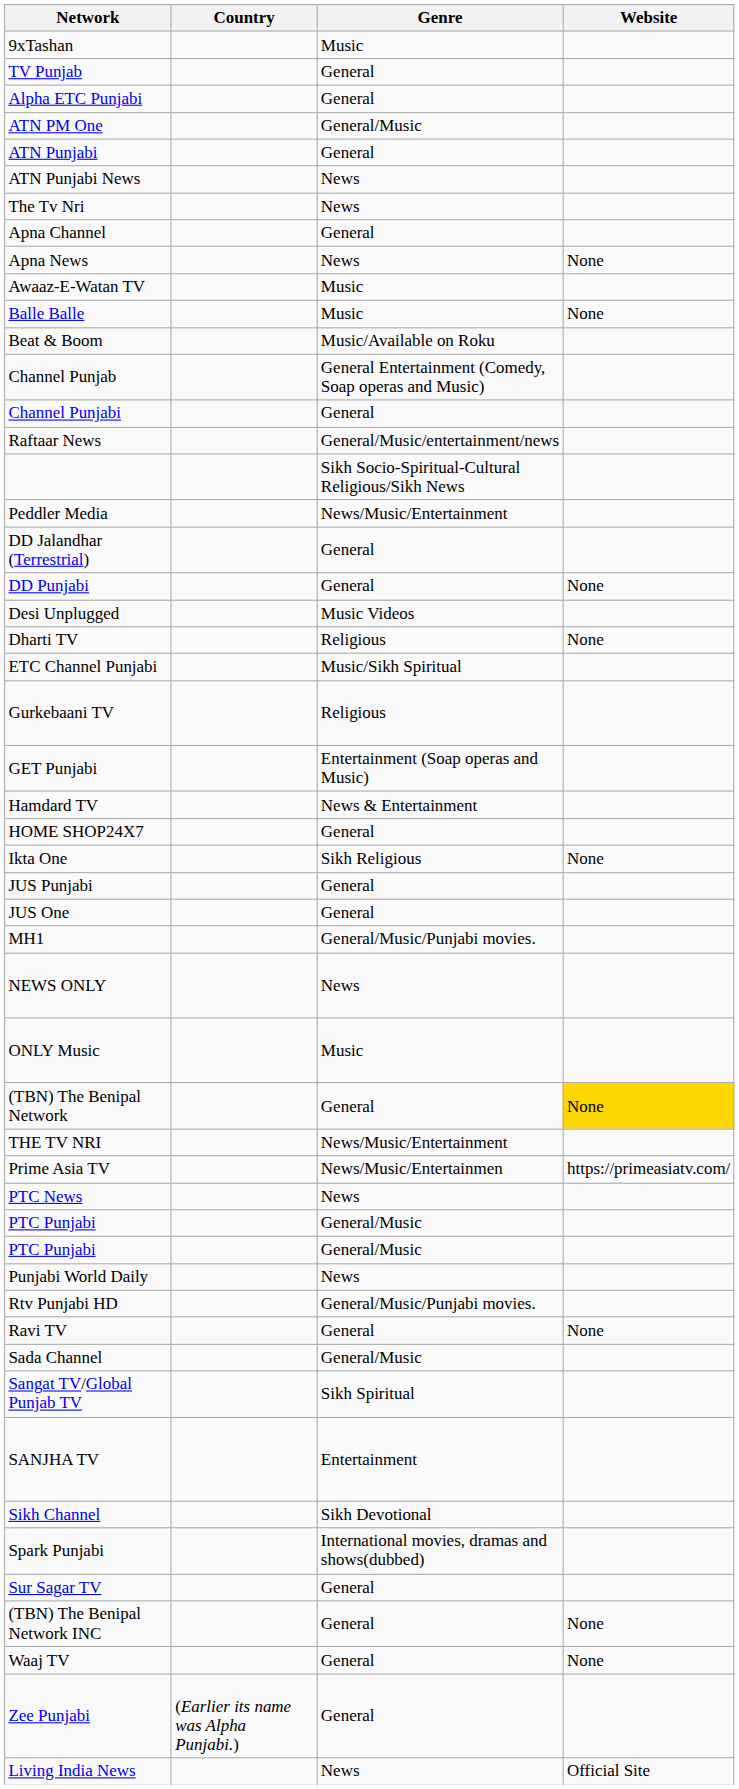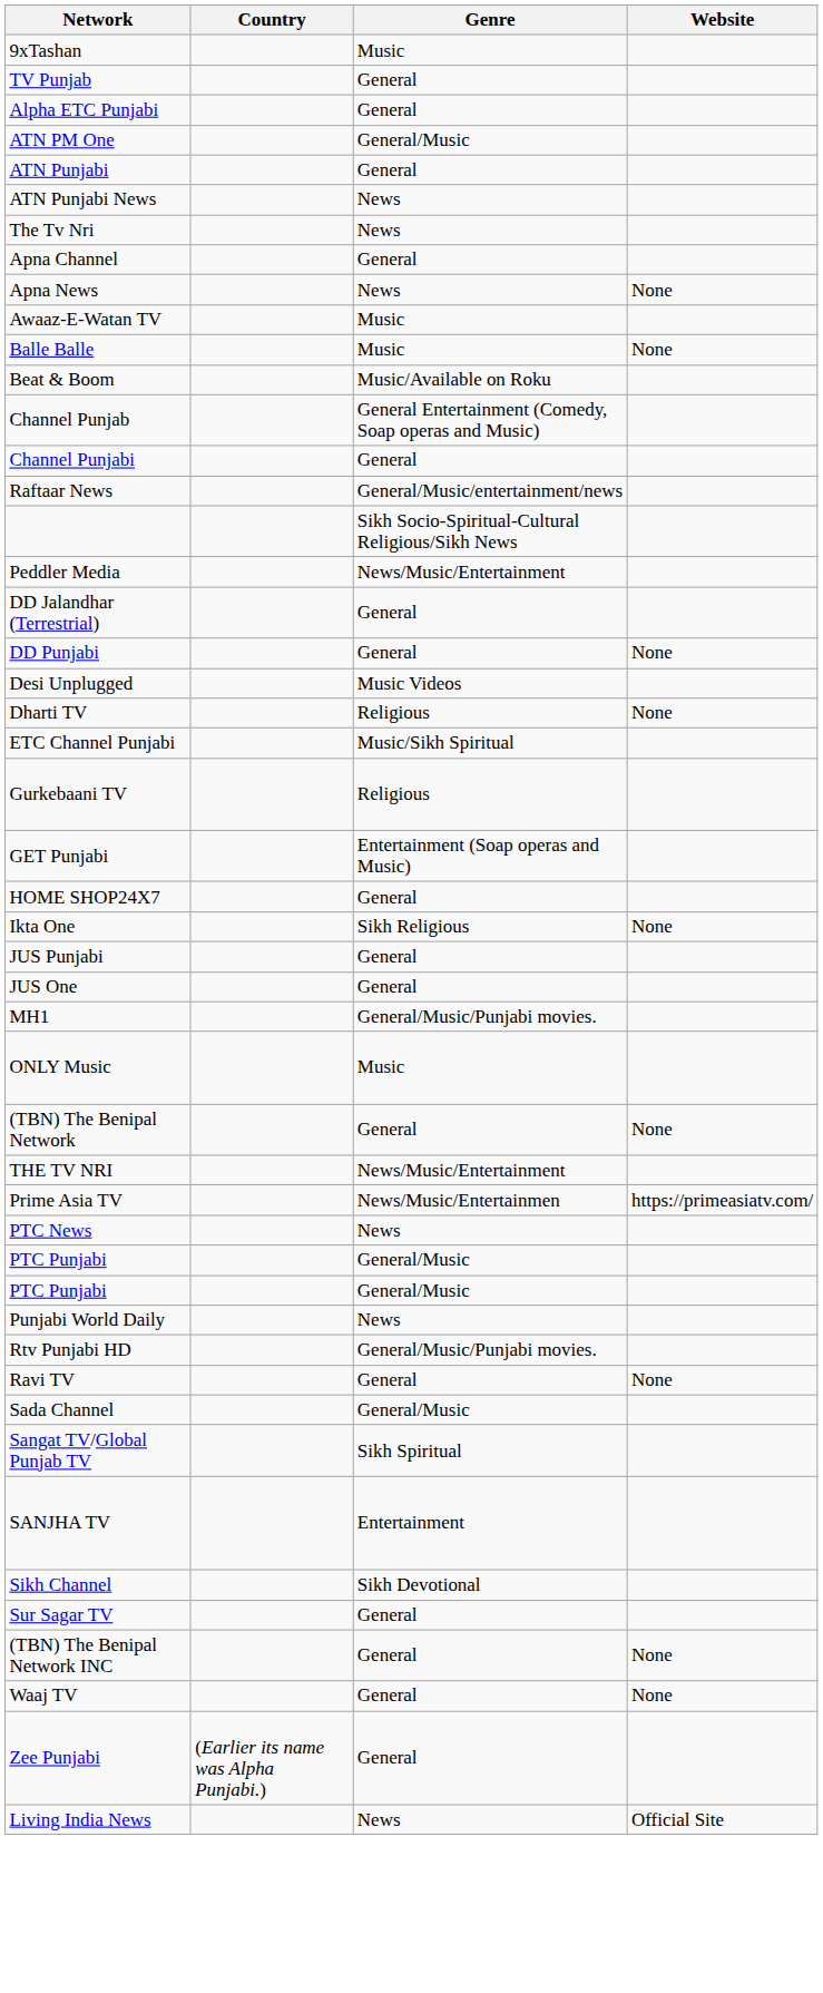 <table class= "wikitable">
 <tr>
 <th width="150">Network</th>
 <th width="130">Country</th>
 <th width="75">Genre</th>
 <th width="120">Website</th>
 </tr>
 <tr>
 <td>9xTashan</td>
 <td></td>
 <td>Music</td>
 <td></td>
 </tr>
 <tr>
 <td><a href='#'>TV Punjab</a></td>
 <td></td>
 <td>General</td>
 <td></td>
 </tr>
 <tr>
 <td><a href='#'>Alpha ETC Punjabi</a></td>
 <td></td>
 <td>General</td>
 <td> </td>
 </tr>
 <tr>
 <td><a href='#'>ATN PM One</a></td>
 <td></td>
 <td>General/Music</td>
 <td></td>
 </tr>
 <tr>
 <td><a href='#'>ATN Punjabi</a></td>
 <td></td>
 <td>General</td>
 <td></td>
 </tr>
 <tr>
 <td>ATN Punjabi News</td>
 <td></td>
 <td>News</td>
 <td></td>
 </tr>
 <tr>
 <td>The Tv Nri</td>
 <td></td>
 <td>News</td>
 <td></td>
 </tr>
 <tr>
 <td>Apna Channel</td>
 <td></td>
 <td>General</td>
 <td></td>
 </tr>
 <tr>
 <td>Apna News</td>
 <td></td>
 <td>News</td>
 <td>None</td>
 </tr>
 <tr>
 <td>Awaaz-E-Watan TV</td>
 <td></td>
 <td>Music</td>
 <td></td>
 </tr>
 <tr>
 <td><a href='#'>Balle Balle</a></td>
 <td></td>
 <td>Music</td>
 <td>None</td>
 </tr>
 <tr>
 <td>Beat & Boom</td>
 <td></td>
 <td>Music/Available on Roku</td>
 <td> </td>
 </tr>
 <tr>
 <td>Channel Punjab</td>
 <td></td>
 <td>General Entertainment (Comedy, Soap operas and Music)</td>
 <td></td>
 </tr>
 <tr>
 <td><a href='#'>Channel Punjabi</a></td>
 <td></td>
 <td>General</td>
 <td></td>
 </tr>
 <tr>
 <td>Raftaar News</td>
 <td></td>
 <td>General/Music/entertainment/news</td>
 <td></td>
 </tr>
 <tr>
 <td></td>
 <td></td>
 <td>Sikh Socio-Spiritual-Cultural Religious/Sikh News</td>
 <td></td>
 </tr>
 <tr>
 <td>Peddler Media</td>
 <td></td>
 <td>News/Music/Entertainment</td>
 <td></td>
 </tr>
 <tr>
 <td>DD Jalandhar (<a href='#'>Terrestrial</a>)</td>
 <td></td>
 <td>General</td>
 <td></td>
 </tr>
 <tr>
 <td><a href='#'>DD Punjabi</a></td>
 <td></td>
 <td>General</td>
 <td>None</td>
 </tr>
 <tr>
 <td>Desi Unplugged</td>
 <td></td>
 <td>Music Videos</td>
 <td></td>
 </tr>
 <tr>
 <td>Dharti TV</td>
 <td></td>
 <td>Religious</td>
 <td>None</td>
 </tr>
 <tr>
 <td>ETC Channel Punjabi</td>
 <td></td>
 <td>Music/Sikh Spiritual</td>
 <td></td>
 </tr>
 <tr>
 <td>Gurkebaani TV</td>
 <td><br><br><br></td>
 <td>Religious</td>
 <td></td>
 </tr>
 <tr>
 <td>GET Punjabi</td>
 <td></td>
 <td>Entertainment (Soap operas and Music)</td>
 <td></td>
 </tr>
 <tr>
-<td>Hamdard TV</td>
-<td></td>
-<td>News & Entertainment</td>
-<td></td>
-</tr>
-<tr>
 <td>HOME SHOP24X7</td>
 <td></td>
 <td>General</td>
 <td></td>
 </tr>
 <tr>
 <td>Ikta One</td>
 <td></td>
 <td>Sikh Religious</td>
 <td>None</td>
 </tr>
 <tr>
 <td>JUS Punjabi</td>
 <td></td>
 <td>General</td>
 <td></td>
 </tr>
 <tr>
 <td>JUS One</td>
 <td></td>
 <td>General</td>
 <td> </td>
 </tr>
 <tr>
 <td MH One>MH1</td>
 <td><br></td>
 <td>General/Music/Punjabi movies.</td>
 <td></td>
 </tr>
 <tr>
-<td>NEWS ONLY</td>
-<td><br><br><br></td>
-<td>News</td>
-<td></td>
-</tr>
-<tr>
 <td>ONLY Music</td>
 <td><br><br><br></td>
 <td>Music</td>
 <td></td>
 </tr>
 <tr>
 <td>(TBN) The Benipal Network</td>
 <td></td>
 <td>General</td>
-<td style="background: gold;">None</td>
+<td>None</td>
 </tr>
 <tr>
 <td>THE TV NRI</td>
 <td></td>
 <td>News/Music/Entertainment</td>
 <td></td>
 </tr>
 <tr>
 <td>Prime Asia TV</td>
 <td></td>
 <td>News/Music/Entertainmen</td>
 <td>https://primeasiatv.com/</td>
 </tr>
 <tr>
 <td><a href='#'>PTC News</a></td>
 <td></td>
 <td>News</td>
 <td></td>
 </tr>
 <tr>
 <td><a href='#'>PTC Punjabi</a></td>
 <td> <br></td>
 <td>General/Music</td>
 <td></td>
 </tr>
 <tr>
 <td><a href='#'>PTC Punjabi</a></td>
 <td></td>
 <td>General/Music</td>
 <td></td>
 </tr>
 <tr>
 <td>Punjabi World Daily</td>
 <td></td>
 <td>News</td>
 <td></td>
 </tr>
 <tr>
 <td>Rtv Punjabi HD</td>
 <td></td>
 <td>General/Music/Punjabi movies.</td>
 <td></td>
 </tr>
 <tr>
 <td>Ravi TV</td>
 <td></td>
 <td>General</td>
 <td>None</td>
 </tr>
 <tr>
 <td>Sada Channel</td>
 <td></td>
 <td>General/Music</td>
 <td></td>
 </tr>
 <tr>
 <td><a href='#'>Sangat TV</a>/<a href='#'>Global Punjab TV</a></td>
 <td><br><br></td>
 <td>Sikh Spiritual</td>
 <td></td>
 </tr>
 <tr>
 <td>SANJHA TV</td>
 <td><br><br><br><br></td>
 <td>Entertainment</td>
 <td><br></td>
 </tr>
 <tr>
 <td><a href='#'>Sikh Channel</a></td>
 <td></td>
 <td>Sikh Devotional</td>
 <td></td>
 </tr>
 <tr>
-<td>Spark Punjabi</td>
-<td></td>
-<td>International movies, dramas and shows(dubbed)</td>
-<td> </td>
-</tr>
-<tr>
 <td><a href='#'>Sur Sagar TV</a></td>
 <td></td>
 <td>General</td>
 <td></td>
 </tr>
 <tr>
 <td>(TBN) The Benipal Network INC</td>
 <td></td>
 <td>General</td>
 <td>None</td>
 </tr>
 <tr>
 <td>Waaj TV</td>
 <td></td>
 <td>General</td>
 <td>None</td>
 </tr>
 <tr>
 <td><a href='#'>Zee Punjabi</a></td>
 <td><br> (<em>Earlier its name was Alpha Punjabi.</em>)</td>
 <td>General</td>
 <td>  <br> </td>
 </tr>
 <tr>
 <td><a href='#'>Living India News</a></td>
 <td></td>
 <td>News</td>
 <td>Official Site</td>
 </tr>
 </table>
